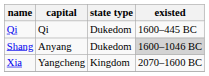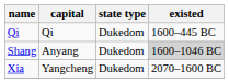 <table class="wikitable sortable" border="1">
 <tr>
 <th>name</th>
 <th>capital</th>
 <th>state type</th>
 <th>existed</th>
 </tr>
 <tr>
 <td><a href='#'>Qi</a></td>
 <td>Qi</td>
 <td>Dukedom</td>
 <td>1600–445 BC</td>
 </tr>
 <tr>
 <td><a href='#'>Shang</a></td>
 <td>Anyang</td>
 <td>Dukedom</td>
 <td style="background: lightgrey;">1600–1046 BC</td>
 </tr>
 <tr>
 <td><a href='#'>Xia</a></td>
 <td>Yangcheng</td>
-<td>Kingdom</td>
+<td>Dukedom</td>
 <td>2070–1600 BC</td>
 </tr>
 <tr>
 </tr>
 </table>
